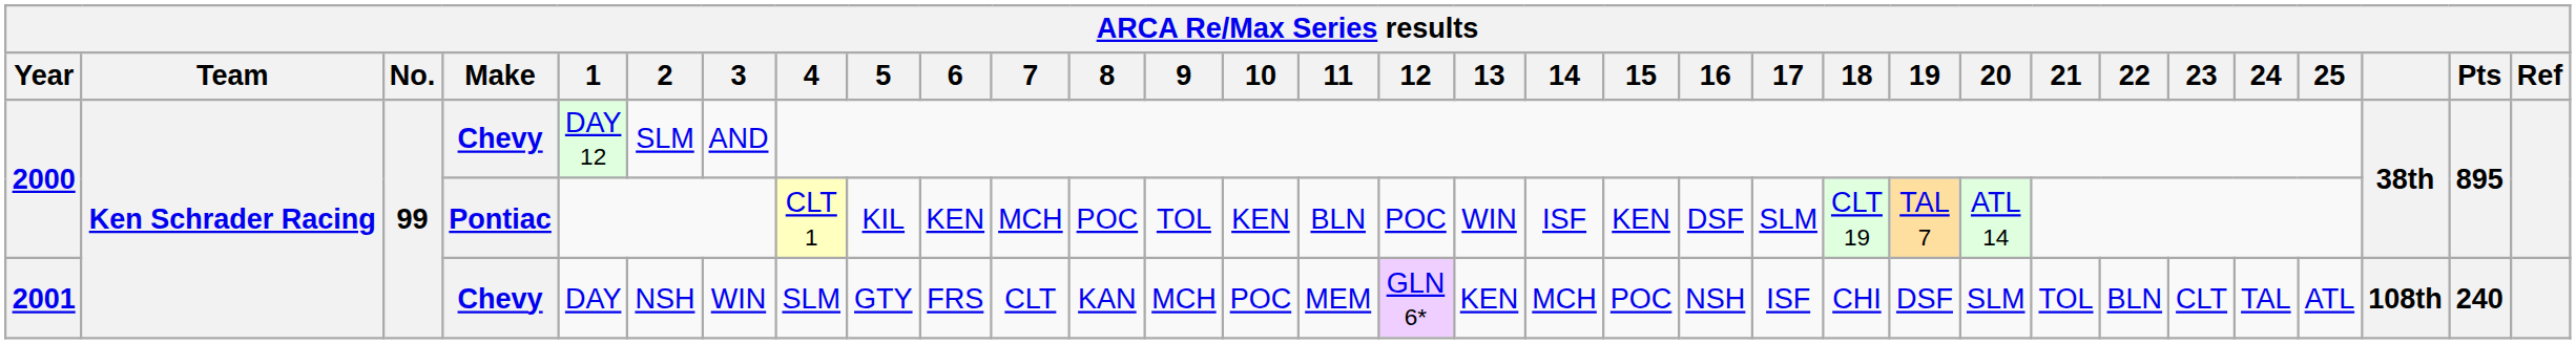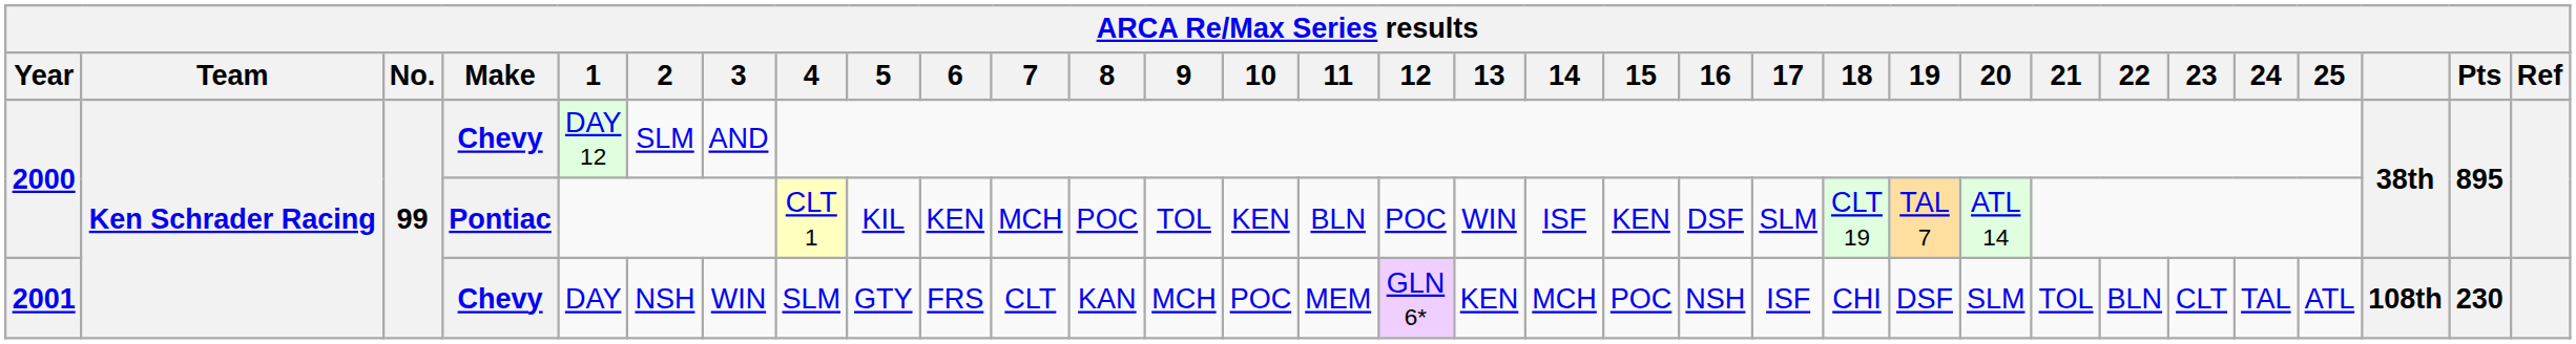 <table class="wikitable" style="text-align:center; font-size:75%">
 <tr>
 <th colspan=32><a href='#'>ARCA Re/Max Series</a> results</th>
 </tr>
 <tr>
 <th>Year</th>
 <th>Team</th>
 <th>No.</th>
 <th>Make</th>
 <th>1</th>
 <th>2</th>
 <th>3</th>
 <th>4</th>
 <th>5</th>
 <th>6</th>
 <th>7</th>
 <th>8</th>
 <th>9</th>
 <th>10</th>
 <th>11</th>
 <th>12</th>
 <th>13</th>
 <th>14</th>
 <th>15</th>
 <th>16</th>
 <th>17</th>
 <th>18</th>
 <th>19</th>
 <th>20</th>
 <th>21</th>
 <th>22</th>
 <th>23</th>
 <th>24</th>
 <th>25</th>
 <th></th>
 <th>Pts</th>
 <th>Ref</th>
 </tr>
 <tr>
 <th rowspan=2><a href='#'>2000</a></th>
 <th rowspan=3><a href='#'>Ken Schrader Racing</a></th>
 <th rowspan=3>99</th>
 <th><a href='#'>Chevy</a></th>
 <td style="background:#DFFFDF;"><a href='#'>DAY</a><br><small>12</small></td>
 <td><a href='#'>SLM</a></td>
 <td><a href='#'>AND</a></td>
 <td colspan=22></td>
 <th rowspan=2>38th</th>
 <th rowspan=2>895</th>
 <th rowspan=2></th>
 </tr>
 <tr>
 <th><a href='#'>Pontiac</a></th>
 <td colspan=3></td>
 <td style="background:#FFFFBF;"><a href='#'>CLT</a><br><small>1</small></td>
 <td><a href='#'>KIL</a></td>
 <td><a href='#'>KEN</a></td>
 <td><a href='#'>MCH</a></td>
 <td><a href='#'>POC</a></td>
 <td><a href='#'>TOL</a></td>
 <td><a href='#'>KEN</a></td>
 <td><a href='#'>BLN</a></td>
 <td><a href='#'>POC</a></td>
 <td><a href='#'>WIN</a></td>
 <td><a href='#'>ISF</a></td>
 <td><a href='#'>KEN</a></td>
 <td><a href='#'>DSF</a></td>
 <td><a href='#'>SLM</a></td>
 <td style="background:#DFFFDF;"><a href='#'>CLT</a><br><small>19</small></td>
 <td style="background:#FFDF9F;"><a href='#'>TAL</a><br><small>7</small></td>
 <td style="background:#DFFFDF;"><a href='#'>ATL</a><br><small>14</small></td>
 <td colspan=5></td>
 </tr>
 <tr>
 <th><a href='#'>2001</a></th>
 <th><a href='#'>Chevy</a></th>
 <td><a href='#'>DAY</a></td>
 <td><a href='#'>NSH</a></td>
 <td><a href='#'>WIN</a></td>
 <td><a href='#'>SLM</a></td>
 <td><a href='#'>GTY</a></td>
 <td><a href='#'>FRS</a></td>
 <td><a href='#'>CLT</a></td>
 <td><a href='#'>KAN</a></td>
 <td><a href='#'>MCH</a></td>
 <td><a href='#'>POC</a></td>
 <td><a href='#'>MEM</a></td>
 <td style="background:#EFCFFF;"><a href='#'>GLN</a><br><small>6*</small></td>
 <td><a href='#'>KEN</a></td>
 <td><a href='#'>MCH</a></td>
 <td><a href='#'>POC</a></td>
 <td><a href='#'>NSH</a></td>
 <td><a href='#'>ISF</a></td>
 <td><a href='#'>CHI</a></td>
 <td><a href='#'>DSF</a></td>
 <td><a href='#'>SLM</a></td>
 <td><a href='#'>TOL</a></td>
 <td><a href='#'>BLN</a></td>
 <td><a href='#'>CLT</a></td>
 <td><a href='#'>TAL</a></td>
 <td><a href='#'>ATL</a></td>
 <th>108th</th>
-<th>240</th>
+<th>230</th>
 <th></th>
 </tr>
 </table>
